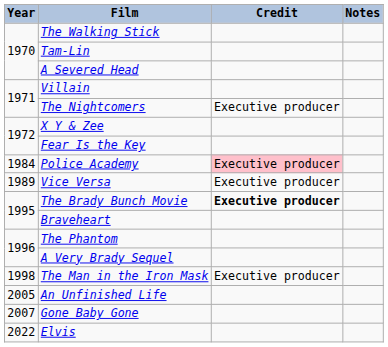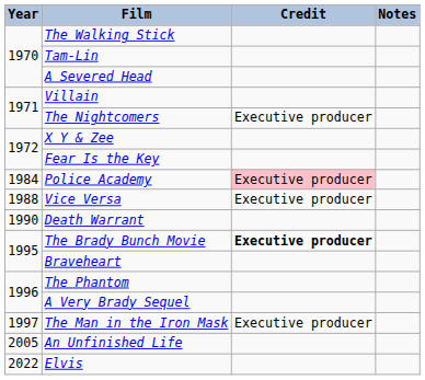 <table class="wikitable" style="font-size:95%;">
 <tr>
 <th style="background:#B0C4DE;">Year</th>
 <th style="background:#B0C4DE;">Film</th>
 <th style="background:#B0C4DE;">Credit</th>
 <th style="background:#B0C4DE;">Notes</th>
 </tr>
 <tr>
 <td rowspan=3>1970</td>
 <td><em><a href='#'>The Walking Stick</a></em></td>
 <td></td>
 <td></td>
 </tr>
 <tr>
 <td><em><a href='#'>Tam-Lin</a></em></td>
 <td></td>
 <td></td>
 </tr>
 <tr>
 <td><em><a href='#'>A Severed Head</a></em></td>
 <td></td>
 <td></td>
 </tr>
 <tr>
 <td rowspan=2>1971</td>
 <td><em><a href='#'>Villain</a></em></td>
 <td></td>
 <td></td>
 </tr>
 <tr>
 <td><em><a href='#'>The Nightcomers</a></em></td>
 <td>Executive producer</td>
 <td></td>
 </tr>
 <tr>
 <td rowspan=2>1972</td>
 <td><em><a href='#'>X Y & Zee</a></em></td>
 <td></td>
 <td></td>
 </tr>
 <tr>
 <td><em><a href='#'>Fear Is the Key</a></em></td>
 <td></td>
 <td></td>
 </tr>
 <tr>
 <td>1984</td>
 <td><em><a href='#'>Police Academy</a></em></td>
 <td style="background: pink;">Executive producer</td>
 <td></td>
 </tr>
 <tr>
-<td>1989</td>
+<td>1988</td>
 <td><em><a href='#'>Vice Versa</a></em></td>
 <td>Executive producer</td>
+<td></td>
+</tr>
+<tr>
+<td>1990</td>
+<td><em><a href='#'>Death Warrant</a></em></td>
+<td></td>
 <td></td>
 </tr>
 <tr>
 <td rowspan=2>1995</td>
 <td><em><a href='#'>The Brady Bunch Movie</a></em></td>
 <td><strong>Executive producer</strong></td>
 <td></td>
 </tr>
 <tr>
 <td><em><a href='#'>Braveheart</a></em></td>
 <td></td>
 <td></td>
 </tr>
 <tr>
 <td rowspan=2>1996</td>
 <td><em><a href='#'>The Phantom</a></em></td>
 <td></td>
 <td></td>
 </tr>
 <tr>
 <td><em><a href='#'>A Very Brady Sequel</a></em></td>
 <td></td>
 <td></td>
 </tr>
 <tr>
-<td>1998</td>
+<td>1997</td>
 <td><em><a href='#'>The Man in the Iron Mask</a></em></td>
 <td>Executive producer</td>
 <td></td>
 </tr>
 <tr>
 <td>2005</td>
 <td><em><a href='#'>An Unfinished Life</a></em></td>
 <td></td>
 <td></td>
 </tr>
 <tr>
-<td>2007</td>
-<td><em><a href='#'>Gone Baby Gone</a></em></td>
-<td></td>
-<td></td>
-</tr>
-<tr>
 <td>2022</td>
 <td><em><a href='#'>Elvis</a></em></td>
 <td></td>
 <td></td>
 </tr>
 </table>
